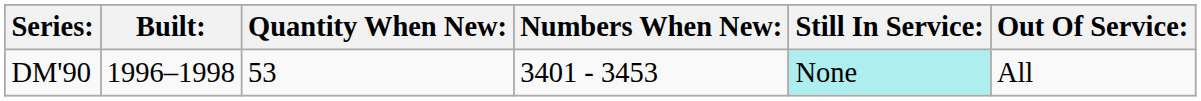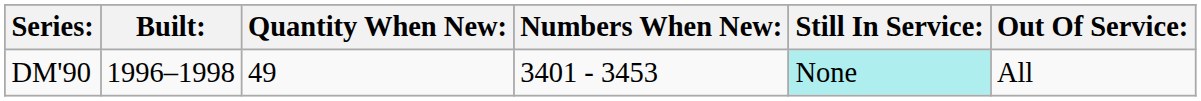 <table class="wikitable vatop">
 <tr>
 <th>Series:</th>
 <th>Built:</th>
 <th>Quantity When New:</th>
 <th>Numbers When New:</th>
 <th>Still In Service:</th>
 <th>Out Of Service:</th>
 </tr>
 <tr>
 <td>DM'90</td>
 <td>1996–1998</td>
-<td>53</td>
+<td>49</td>
 <td>3401 - 3453</td>
 <td style="background: paleturquoise;">None</td>
 <td>All</td>
 </tr>
 </table>
